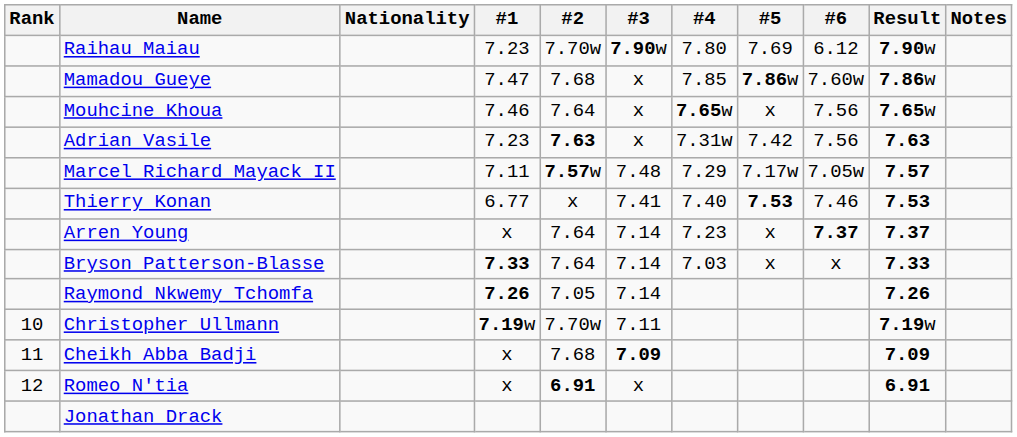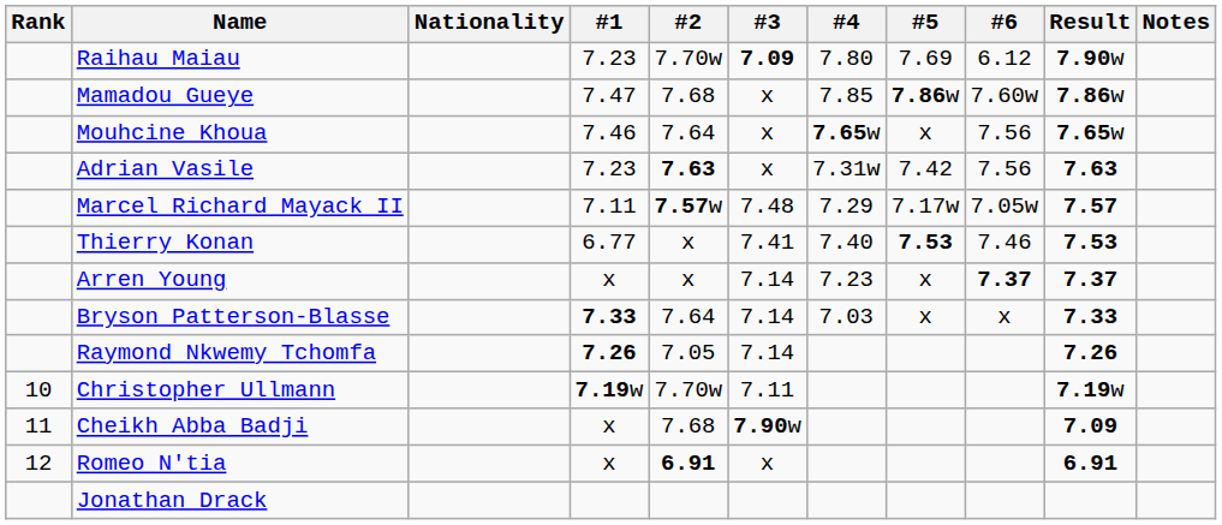 <table class="wikitable sortable" style="text-align:center;font-size:95%">
 <tr>
 <th>Rank</th>
 <th>Name</th>
 <th>Nationality</th>
 <th>#1</th>
 <th>#2</th>
 <th>#3</th>
 <th>#4</th>
 <th>#5</th>
 <th>#6</th>
 <th>Result</th>
 <th>Notes</th>
 </tr>
 <tr>
 <td></td>
 <td align=left><a href='#'>Raihau Maiau</a></td>
 <td align=left></td>
 <td>7.23</td>
 <td>7.70w</td>
-<td><strong>7.90</strong>w</td>
+<td><strong>7.09</strong></td>
 <td>7.80</td>
 <td>7.69</td>
 <td>6.12</td>
 <td><strong>7.90</strong>w</td>
 <td></td>
 </tr>
 <tr>
 <td></td>
 <td align=left><a href='#'>Mamadou Gueye</a></td>
 <td align=left></td>
 <td>7.47</td>
 <td>7.68</td>
 <td>x</td>
 <td>7.85</td>
 <td><strong>7.86</strong>w</td>
 <td>7.60w</td>
 <td><strong>7.86</strong>w</td>
 <td></td>
 </tr>
 <tr>
 <td></td>
 <td align=left><a href='#'>Mouhcine Khoua</a></td>
 <td align=left></td>
 <td>7.46</td>
 <td>7.64</td>
 <td>x</td>
 <td><strong>7.65</strong>w</td>
 <td>x</td>
 <td>7.56</td>
 <td><strong>7.65</strong>w</td>
 <td></td>
 </tr>
 <tr>
 <td></td>
 <td align=left><a href='#'>Adrian Vasile</a></td>
 <td align=left></td>
 <td>7.23</td>
 <td><strong>7.63</strong></td>
 <td>x</td>
 <td>7.31w</td>
 <td>7.42</td>
 <td>7.56</td>
 <td><strong>7.63</strong></td>
 <td></td>
 </tr>
 <tr>
 <td></td>
 <td align=left><a href='#'>Marcel Richard Mayack II</a></td>
 <td align=left></td>
 <td>7.11</td>
 <td><strong>7.57</strong>w</td>
 <td>7.48</td>
 <td>7.29</td>
 <td>7.17w</td>
 <td>7.05w</td>
 <td><strong>7.57</strong></td>
 <td></td>
 </tr>
 <tr>
 <td></td>
 <td align=left><a href='#'>Thierry Konan</a></td>
 <td align=left></td>
 <td>6.77</td>
 <td>x</td>
 <td>7.41</td>
 <td>7.40</td>
 <td><strong>7.53</strong></td>
 <td>7.46</td>
 <td><strong>7.53</strong></td>
 <td></td>
 </tr>
 <tr>
 <td></td>
 <td align=left><a href='#'>Arren Young</a></td>
 <td align=left></td>
 <td>x</td>
-<td>7.64</td>
+<td>x</td>
 <td>7.14</td>
 <td>7.23</td>
 <td>x</td>
 <td><strong>7.37</strong></td>
 <td><strong>7.37</strong></td>
 <td></td>
 </tr>
 <tr>
 <td></td>
 <td align=left><a href='#'>Bryson Patterson-Blasse</a></td>
 <td align=left></td>
 <td><strong>7.33</strong></td>
 <td>7.64</td>
 <td>7.14</td>
 <td>7.03</td>
 <td>x</td>
 <td>x</td>
 <td><strong>7.33</strong></td>
 <td></td>
 </tr>
 <tr>
 <td></td>
 <td align=left><a href='#'>Raymond Nkwemy Tchomfa</a></td>
 <td align=left></td>
 <td><strong>7.26</strong></td>
 <td>7.05</td>
 <td>7.14</td>
 <td></td>
 <td></td>
 <td></td>
 <td><strong>7.26</strong></td>
 <td></td>
 </tr>
 <tr>
 <td>10</td>
 <td align=left><a href='#'>Christopher Ullmann</a></td>
 <td align=left></td>
 <td><strong>7.19</strong>w</td>
 <td>7.70w</td>
 <td>7.11</td>
 <td></td>
 <td></td>
 <td></td>
 <td><strong>7.19</strong>w</td>
 <td></td>
 </tr>
 <tr>
 <td>11</td>
 <td align=left><a href='#'>Cheikh Abba Badji</a></td>
 <td align=left></td>
 <td>x</td>
 <td>7.68</td>
-<td><strong>7.09</strong></td>
+<td><strong>7.90</strong>w</td>
 <td></td>
 <td></td>
 <td></td>
 <td><strong>7.09</strong></td>
 <td></td>
 </tr>
 <tr>
 <td>12</td>
 <td align=left><a href='#'>Romeo N'tia</a></td>
 <td align=left></td>
 <td>x</td>
 <td><strong>6.91</strong></td>
 <td>x</td>
 <td></td>
 <td></td>
 <td></td>
 <td><strong>6.91</strong></td>
 <td></td>
 </tr>
 <tr>
 <td></td>
 <td align=left><a href='#'>Jonathan Drack</a></td>
 <td align=left></td>
 <td></td>
 <td></td>
 <td></td>
 <td></td>
 <td></td>
 <td></td>
 <td><strong></strong></td>
 <td></td>
 </tr>
 </table>
